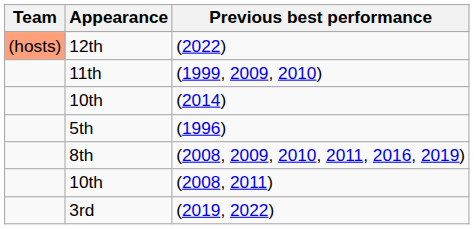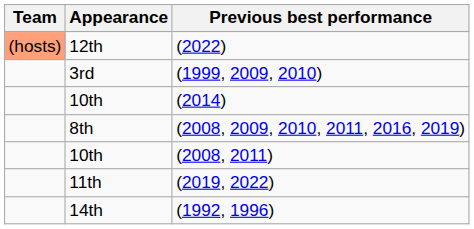 <table class="wikitable sortable">
 <tr>
 <th>Team</th>
 <th data-sort-type="number">Appearance</th>
 <th>Previous best performance</th>
 </tr>
 <tr>
 <td style="background: lightsalmon;"> (hosts)</td>
 <td>12th</td>
 <td> (<a href='#'>2022</a>)</td>
 </tr>
 <tr>
 <td></td>
-<td>11th</td>
+<td>3rd</td>
 <td> (<a href='#'>1999</a>, <a href='#'>2009</a>, <a href='#'>2010</a>)</td>
 </tr>
 <tr>
 <td></td>
 <td>10th</td>
 <td> (<a href='#'>2014</a>)</td>
-</tr>
-<tr>
-<td></td>
-<td>5th</td>
-<td> (<a href='#'>1996</a>)</td>
 </tr>
 <tr>
 <td></td>
 <td>8th</td>
 <td> (<a href='#'>2008</a>, <a href='#'>2009</a>, <a href='#'>2010</a>, <a href='#'>2011</a>, <a href='#'>2016</a>, <a href='#'>2019</a>)</td>
 </tr>
 <tr>
 <td></td>
 <td>10th</td>
 <td> (<a href='#'>2008</a>, <a href='#'>2011</a>)</td>
 </tr>
 <tr>
 <td></td>
-<td>3rd</td>
+<td>11th</td>
 <td> (<a href='#'>2019</a>, <a href='#'>2022</a>)</td>
 </tr>
+<tr>
+<td></td>
+<td>14th</td>
+<td> (<a href='#'>1992</a>, <a href='#'>1996</a>)</td>
+</tr>
 </table>
